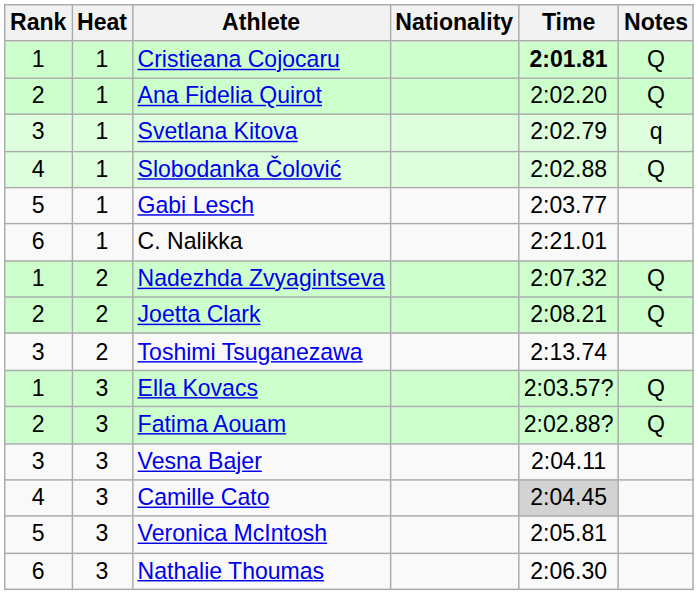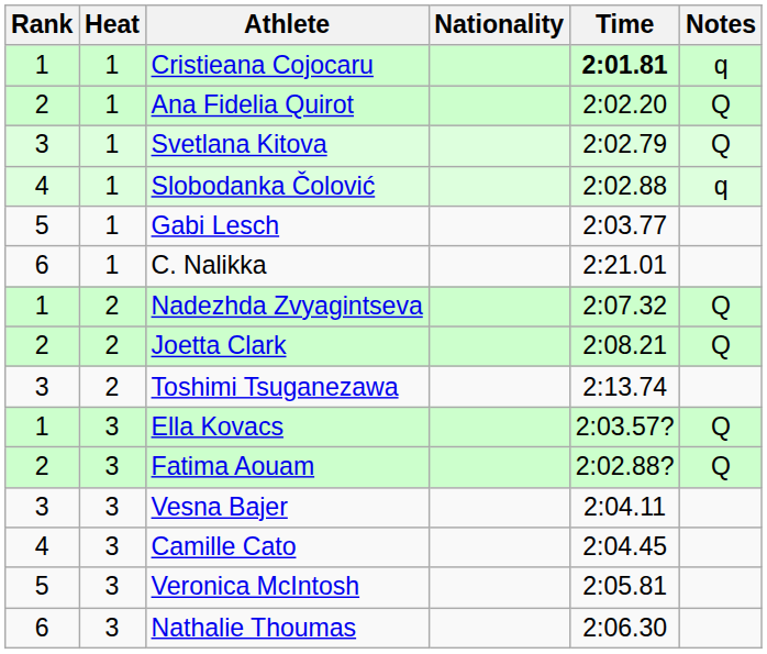 <table class="wikitable sortable" style="text-align:center">
 <tr>
 <th>Rank</th>
 <th>Heat</th>
 <th>Athlete</th>
 <th>Nationality</th>
 <th>Time</th>
 <th>Notes</th>
 </tr>
 <tr bgcolor=ccffcc>
 <td>1</td>
 <td>1</td>
 <td align=left><a href='#'>Cristieana Cojocaru</a></td>
 <td align=left></td>
 <td><strong>2:01.81</strong></td>
-<td>Q</td>
+<td>q</td>
 </tr>
 <tr bgcolor=ccffcc>
 <td>2</td>
 <td>1</td>
 <td align=left><a href='#'>Ana Fidelia Quirot</a></td>
 <td align=left></td>
 <td>2:02.20</td>
 <td>Q</td>
 </tr>
 <tr bgcolor=ddffdd>
 <td>3</td>
 <td>1</td>
 <td align=left><a href='#'>Svetlana Kitova</a></td>
 <td align=left></td>
 <td>2:02.79</td>
-<td>q</td>
+<td>Q</td>
 </tr>
 <tr bgcolor=ddffdd>
 <td>4</td>
 <td>1</td>
 <td align=left><a href='#'>Slobodanka Čolović</a></td>
 <td align=left></td>
 <td>2:02.88</td>
-<td>Q</td>
+<td>q</td>
 </tr>
 <tr>
 <td>5</td>
 <td>1</td>
 <td align=left><a href='#'>Gabi Lesch</a></td>
 <td align=left></td>
 <td>2:03.77</td>
 <td></td>
 </tr>
 <tr>
 <td>6</td>
 <td>1</td>
 <td align=left>C. Nalikka</td>
 <td align=left></td>
 <td>2:21.01</td>
 <td></td>
 </tr>
 <tr bgcolor=ccffcc>
 <td>1</td>
 <td>2</td>
 <td align=left><a href='#'>Nadezhda Zvyagintseva</a></td>
 <td align=left></td>
 <td>2:07.32</td>
 <td>Q</td>
 </tr>
 <tr bgcolor=ccffcc>
 <td>2</td>
 <td>2</td>
 <td align=left><a href='#'>Joetta Clark</a></td>
 <td align=left></td>
 <td>2:08.21</td>
 <td>Q</td>
 </tr>
 <tr>
 <td>3</td>
 <td>2</td>
 <td align=left><a href='#'>Toshimi Tsuganezawa</a></td>
 <td align=left></td>
 <td>2:13.74</td>
 <td></td>
 </tr>
 <tr bgcolor=ccffcc>
 <td>1</td>
 <td>3</td>
 <td align=left><a href='#'>Ella Kovacs</a></td>
 <td align=left></td>
 <td>2:03.57?</td>
 <td>Q</td>
 </tr>
 <tr bgcolor=ccffcc>
 <td>2</td>
 <td>3</td>
 <td align=left><a href='#'>Fatima Aouam</a></td>
 <td align=left></td>
 <td>2:02.88?</td>
 <td>Q</td>
 </tr>
 <tr>
 <td>3</td>
 <td>3</td>
 <td align=left><a href='#'>Vesna Bajer</a></td>
 <td align=left></td>
 <td>2:04.11</td>
 <td></td>
 </tr>
 <tr>
 <td>4</td>
 <td>3</td>
 <td align=left><a href='#'>Camille Cato</a></td>
 <td align=left></td>
-<td style="background: lightgrey;">2:04.45</td>
+<td>2:04.45</td>
 <td></td>
 </tr>
 <tr>
 <td>5</td>
 <td>3</td>
 <td align=left><a href='#'>Veronica McIntosh</a></td>
 <td align=left></td>
 <td>2:05.81</td>
 <td></td>
 </tr>
 <tr>
 <td>6</td>
 <td>3</td>
 <td align=left><a href='#'>Nathalie Thoumas</a></td>
 <td align=left></td>
 <td>2:06.30</td>
 <td></td>
 </tr>
 </table>
